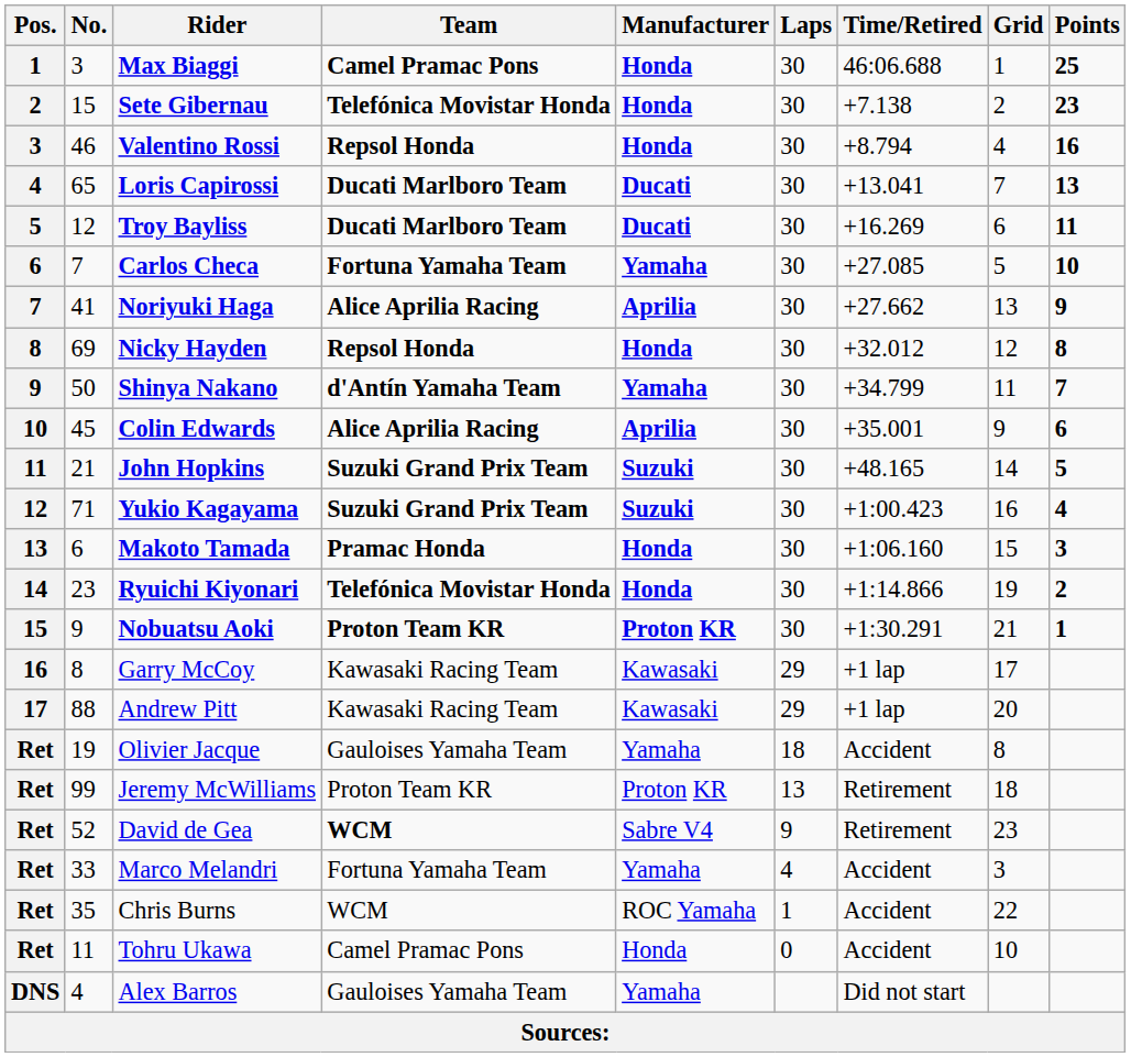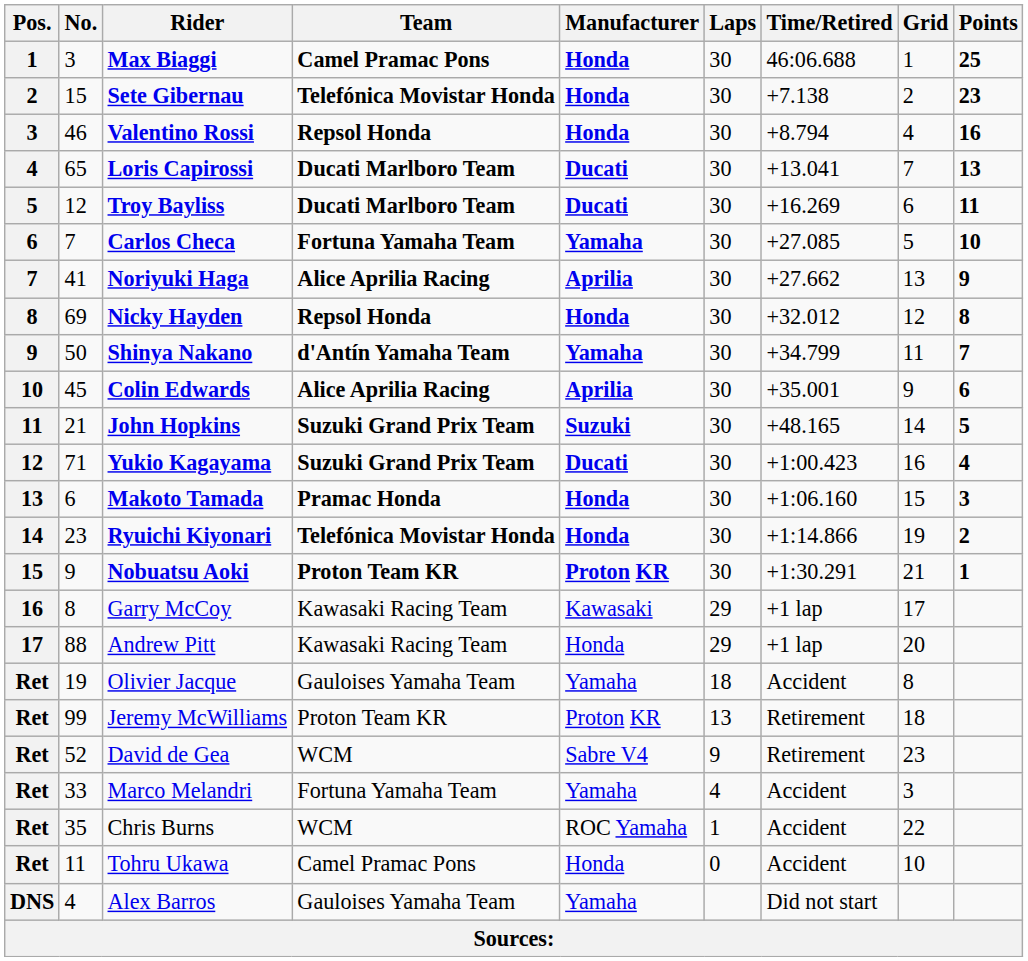 <table class="wikitable" style="font-size: 95%;">
 <tr>
 <th>Pos.</th>
 <th>No.</th>
 <th>Rider</th>
 <th>Team</th>
 <th>Manufacturer</th>
 <th>Laps</th>
 <th>Time/Retired</th>
 <th>Grid</th>
 <th>Points</th>
 </tr>
 <tr>
 <th>1</th>
 <td>3</td>
 <td> <strong><a href='#'>Max Biaggi</a></strong></td>
 <td><strong>Camel Pramac Pons</strong></td>
 <td><strong><a href='#'>Honda</a></strong></td>
 <td>30</td>
 <td>46:06.688</td>
 <td>1</td>
 <td><strong>25</strong></td>
 </tr>
 <tr>
 <th>2</th>
 <td>15</td>
 <td> <strong><a href='#'>Sete Gibernau</a></strong></td>
 <td><strong>Telefónica Movistar Honda</strong></td>
 <td><strong><a href='#'>Honda</a></strong></td>
 <td>30</td>
 <td>+7.138</td>
 <td>2</td>
 <td><strong>23</strong></td>
 </tr>
 <tr>
 <th>3</th>
 <td>46</td>
 <td> <strong><a href='#'>Valentino Rossi</a></strong></td>
 <td><strong>Repsol Honda</strong></td>
 <td><strong><a href='#'>Honda</a></strong></td>
 <td>30</td>
 <td>+8.794</td>
 <td>4</td>
 <td><strong>16</strong></td>
 </tr>
 <tr>
 <th>4</th>
 <td>65</td>
 <td> <strong><a href='#'>Loris Capirossi</a></strong></td>
 <td><strong>Ducati Marlboro Team</strong></td>
 <td><strong><a href='#'>Ducati</a></strong></td>
 <td>30</td>
 <td>+13.041</td>
 <td>7</td>
 <td><strong>13</strong></td>
 </tr>
 <tr>
 <th>5</th>
 <td>12</td>
 <td> <strong><a href='#'>Troy Bayliss</a></strong></td>
 <td><strong>Ducati Marlboro Team</strong></td>
 <td><strong><a href='#'>Ducati</a></strong></td>
 <td>30</td>
 <td>+16.269</td>
 <td>6</td>
 <td><strong>11</strong></td>
 </tr>
 <tr>
 <th>6</th>
 <td>7</td>
 <td> <strong><a href='#'>Carlos Checa</a></strong></td>
 <td><strong>Fortuna Yamaha Team</strong></td>
 <td><strong><a href='#'>Yamaha</a></strong></td>
 <td>30</td>
 <td>+27.085</td>
 <td>5</td>
 <td><strong>10</strong></td>
 </tr>
 <tr>
 <th>7</th>
 <td>41</td>
 <td> <strong><a href='#'>Noriyuki Haga</a></strong></td>
 <td><strong>Alice Aprilia Racing</strong></td>
 <td><strong><a href='#'>Aprilia</a></strong></td>
 <td>30</td>
 <td>+27.662</td>
 <td>13</td>
 <td><strong>9</strong></td>
 </tr>
 <tr>
 <th>8</th>
 <td>69</td>
 <td> <strong><a href='#'>Nicky Hayden</a></strong></td>
 <td><strong>Repsol Honda</strong></td>
 <td><strong><a href='#'>Honda</a></strong></td>
 <td>30</td>
 <td>+32.012</td>
 <td>12</td>
 <td><strong>8</strong></td>
 </tr>
 <tr>
 <th>9</th>
 <td>50</td>
 <td> <strong><a href='#'>Shinya Nakano</a></strong></td>
 <td><strong>d'Antín Yamaha Team</strong></td>
 <td><strong><a href='#'>Yamaha</a></strong></td>
 <td>30</td>
 <td>+34.799</td>
 <td>11</td>
 <td><strong>7</strong></td>
 </tr>
 <tr>
 <th>10</th>
 <td>45</td>
 <td> <strong><a href='#'>Colin Edwards</a></strong></td>
 <td><strong>Alice Aprilia Racing</strong></td>
 <td><strong><a href='#'>Aprilia</a></strong></td>
 <td>30</td>
 <td>+35.001</td>
 <td>9</td>
 <td><strong>6</strong></td>
 </tr>
 <tr>
 <th>11</th>
 <td>21</td>
 <td> <strong><a href='#'>John Hopkins</a></strong></td>
 <td><strong>Suzuki Grand Prix Team</strong></td>
 <td><strong><a href='#'>Suzuki</a></strong></td>
 <td>30</td>
 <td>+48.165</td>
 <td>14</td>
 <td><strong>5</strong></td>
 </tr>
 <tr>
 <th>12</th>
 <td>71</td>
 <td> <strong><a href='#'>Yukio Kagayama</a></strong></td>
 <td><strong>Suzuki Grand Prix Team</strong></td>
-<td><strong><a href='#'>Suzuki</a></strong></td>
+<td><strong><a href='#'>Ducati</a></strong></td>
 <td>30</td>
 <td>+1:00.423</td>
 <td>16</td>
 <td><strong>4</strong></td>
 </tr>
 <tr>
 <th>13</th>
 <td>6</td>
 <td> <strong><a href='#'>Makoto Tamada</a></strong></td>
 <td><strong>Pramac Honda</strong></td>
 <td><strong><a href='#'>Honda</a></strong></td>
 <td>30</td>
 <td>+1:06.160</td>
 <td>15</td>
 <td><strong>3</strong></td>
 </tr>
 <tr>
 <th>14</th>
 <td>23</td>
 <td> <strong><a href='#'>Ryuichi Kiyonari</a></strong></td>
 <td><strong>Telefónica Movistar Honda</strong></td>
 <td><strong><a href='#'>Honda</a></strong></td>
 <td>30</td>
 <td>+1:14.866</td>
 <td>19</td>
 <td><strong>2</strong></td>
 </tr>
 <tr>
 <th>15</th>
 <td>9</td>
 <td> <strong><a href='#'>Nobuatsu Aoki</a></strong></td>
 <td><strong>Proton Team KR</strong></td>
 <td><strong><a href='#'>Proton</a> <a href='#'>KR</a></strong></td>
 <td>30</td>
 <td>+1:30.291</td>
 <td>21</td>
 <td><strong>1</strong></td>
 </tr>
 <tr>
 <th>16</th>
 <td>8</td>
 <td> <a href='#'>Garry McCoy</a></td>
 <td>Kawasaki Racing Team</td>
 <td><a href='#'>Kawasaki</a></td>
 <td>29</td>
 <td>+1 lap</td>
 <td>17</td>
 <td></td>
 </tr>
 <tr>
 <th>17</th>
 <td>88</td>
 <td> <a href='#'>Andrew Pitt</a></td>
 <td>Kawasaki Racing Team</td>
-<td><a href='#'>Kawasaki</a></td>
+<td><a href='#'>Honda</a></td>
 <td>29</td>
 <td>+1 lap</td>
 <td>20</td>
 <td></td>
 </tr>
 <tr>
 <th>Ret</th>
 <td>19</td>
 <td> <a href='#'>Olivier Jacque</a></td>
 <td>Gauloises Yamaha Team</td>
 <td><a href='#'>Yamaha</a></td>
 <td>18</td>
 <td>Accident</td>
 <td>8</td>
 <td></td>
 </tr>
 <tr>
 <th>Ret</th>
 <td>99</td>
 <td> <a href='#'>Jeremy McWilliams</a></td>
 <td>Proton Team KR</td>
 <td><a href='#'>Proton</a> <a href='#'>KR</a></td>
 <td>13</td>
 <td>Retirement</td>
 <td>18</td>
 <td></td>
 </tr>
 <tr>
 <th>Ret</th>
 <td>52</td>
 <td> <a href='#'>David de Gea</a></td>
-<td><strong>WCM</strong></td>
+<td>WCM</td>
 <td><a href='#'>Sabre V4</a></td>
 <td>9</td>
 <td>Retirement</td>
 <td>23</td>
 <td></td>
 </tr>
 <tr>
 <th>Ret</th>
 <td>33</td>
 <td> <a href='#'>Marco Melandri</a></td>
 <td>Fortuna Yamaha Team</td>
 <td><a href='#'>Yamaha</a></td>
 <td>4</td>
 <td>Accident</td>
 <td>3</td>
 <td></td>
 </tr>
 <tr>
 <th>Ret</th>
 <td>35</td>
 <td> Chris Burns</td>
 <td>WCM</td>
 <td>ROC <a href='#'>Yamaha</a></td>
 <td>1</td>
 <td>Accident</td>
 <td>22</td>
 <td></td>
 </tr>
 <tr>
 <th>Ret</th>
 <td>11</td>
 <td> <a href='#'>Tohru Ukawa</a></td>
 <td>Camel Pramac Pons</td>
 <td><a href='#'>Honda</a></td>
 <td>0</td>
 <td>Accident</td>
 <td>10</td>
 <td></td>
 </tr>
 <tr>
 <th>DNS</th>
 <td>4</td>
 <td> <a href='#'>Alex Barros</a></td>
 <td>Gauloises Yamaha Team</td>
 <td><a href='#'>Yamaha</a></td>
 <td></td>
 <td>Did not start</td>
 <td></td>
 <td></td>
 </tr>
 <tr>
 <th colspan=9>Sources:</th>
 </tr>
 </table>
